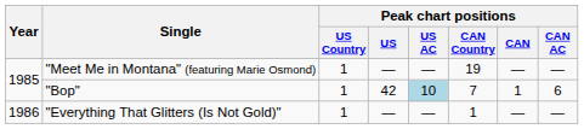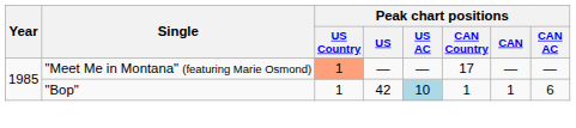 <table class="wikitable" style="text-align:center;">
 <tr>
 <th rowspan="2">Year</th>
 <th rowspan="2">Single</th>
 <th colspan="6">Peak chart positions</th>
 </tr>
 <tr style="font-size:smaller;">
 <th width="40"><a href='#'>US Country</a></th>
 <th width="40"><a href='#'>US</a></th>
 <th width="40"><a href='#'>US AC</a></th>
 <th width="40"><a href='#'>CAN Country</a></th>
 <th width="40"><a href='#'>CAN</a></th>
 <th width="40"><a href='#'>CAN AC</a></th>
 </tr>
 <tr>
 <td rowspan="2">1985</td>
 <td align="left">"Meet Me in Montana" <small>(featuring Marie Osmond)</small></td>
-<td>1</td>
+<td style="background: lightsalmon;">1</td>
 <td>—</td>
 <td>—</td>
-<td>19</td>
+<td>17</td>
 <td>—</td>
 <td>—</td>
 </tr>
 <tr>
 <td align="left">"Bop"</td>
 <td>1</td>
 <td>42</td>
 <td style="background: lightblue;">10</td>
-<td>7</td>
+<td>1</td>
 <td>1</td>
 <td>6</td>
 </tr>
-<tr>
-<td>1986</td>
-<td align="left">"Everything That Glitters (Is Not Gold)"</td>
-<td>1</td>
-<td>—</td>
-<td>—</td>
-<td>1</td>
-<td>—</td>
-<td>—</td>
-</tr>
 </table>
